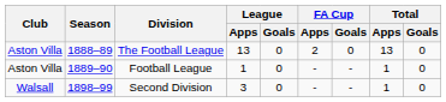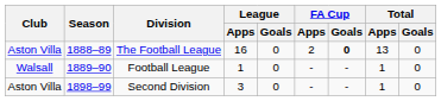 <table class="wikitable" style="text-align:center;">
 <tr>
 <th rowspan="2">Club</th>
 <th rowspan="2">Season</th>
 <th rowspan="2">Division</th>
 <th colspan="2">League</th>
 <th colspan="2"><a href='#'>FA Cup</a></th>
 <th colspan="2">Total</th>
 </tr>
 <tr>
 <th>Apps</th>
 <th>Goals</th>
 <th>Apps</th>
 <th>Goals</th>
 <th>Apps</th>
 <th>Goals</th>
 </tr>
 <tr>
 <td><a href='#'>Aston Villa</a></td>
 <td><a href='#'>1888–89</a></td>
 <td><a href='#'>The Football League</a></td>
-<td>13</td>
+<td>16</td>
 <td>0</td>
 <td>2</td>
-<td>0</td>
+<td><strong>0</strong></td>
 <td>13</td>
 <td>0</td>
 </tr>
 <tr>
-<td>Aston Villa</td>
+<td><a href='#'>Walsall</a></td>
 <td><a href='#'>1889–90</a></td>
 <td>Football League</td>
 <td>1</td>
 <td>0</td>
 <td>-</td>
 <td>-</td>
 <td>1</td>
 <td>0</td>
 </tr>
 <tr>
-<td><a href='#'>Walsall</a></td>
+<td>Aston Villa</td>
 <td><a href='#'>1898–99</a></td>
 <td>Second Division</td>
 <td>3</td>
 <td>0</td>
 <td>-</td>
 <td>-</td>
 <td>1</td>
 <td>0</td>
 </tr>
 </table>
